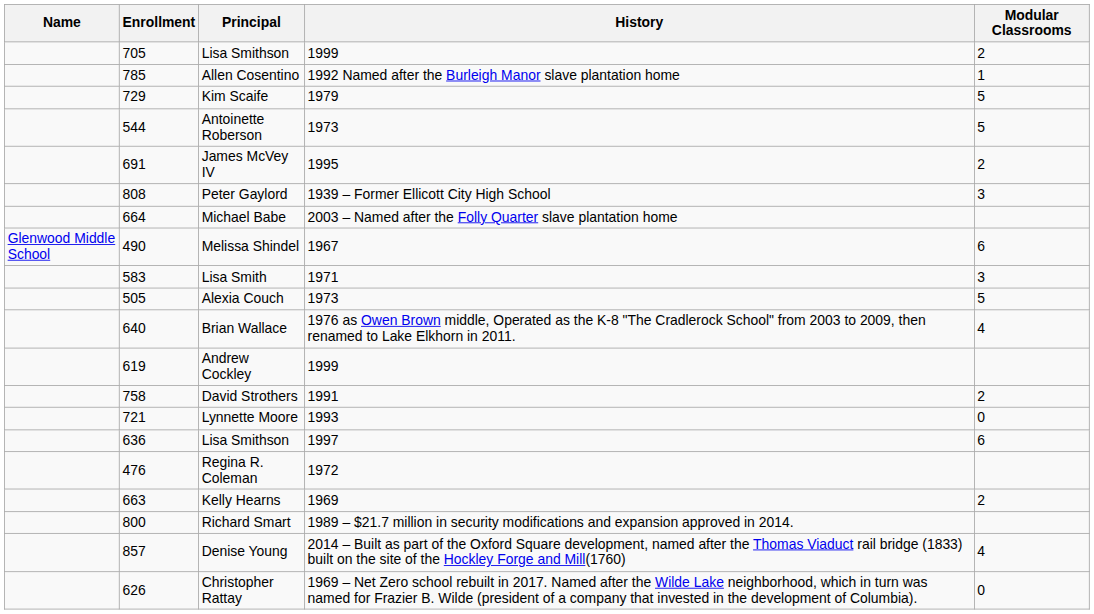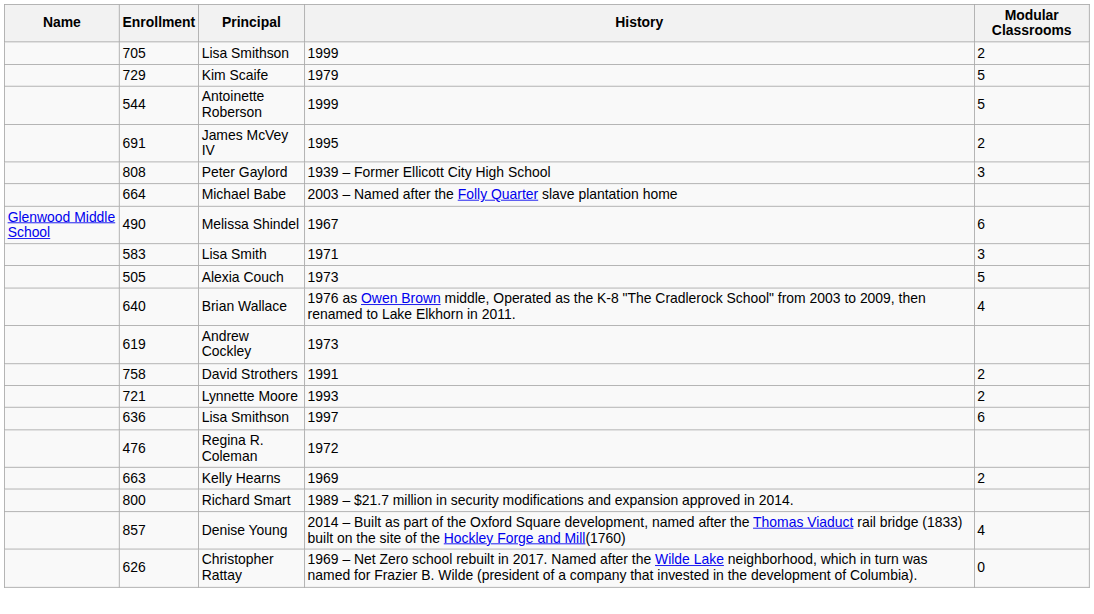 <table class="wikitable sortable">
 <tr>
 <th>Name</th>
 <th>Enrollment</th>
 <th>Principal</th>
 <th>History</th>
 <th>Modular Classrooms</th>
 </tr>
 <tr>
 <td></td>
 <td>705</td>
 <td>Lisa Smithson</td>
 <td>1999</td>
 <td>2</td>
 </tr>
 <tr>
 <td></td>
-<td>785</td>
-<td>Allen Cosentino</td>
-<td>1992 Named after the <a href='#'>Burleigh Manor</a> slave plantation home</td>
-<td>1</td>
-</tr>
-<tr>
-<td></td>
 <td>729</td>
 <td>Kim Scaife</td>
 <td>1979</td>
 <td>5</td>
 </tr>
 <tr>
 <td></td>
 <td>544</td>
 <td>Antoinette Roberson</td>
-<td>1973</td>
+<td>1999</td>
 <td>5</td>
 </tr>
 <tr>
 <td></td>
 <td>691</td>
 <td>James McVey IV</td>
 <td>1995</td>
 <td>2</td>
 </tr>
 <tr>
 <td></td>
 <td>808</td>
 <td>Peter Gaylord</td>
 <td>1939 – Former Ellicott City High School</td>
 <td>3</td>
 </tr>
 <tr>
 <td></td>
 <td>664</td>
 <td>Michael Babe</td>
 <td>2003 – Named after the <a href='#'>Folly Quarter</a> slave plantation home</td>
 <td></td>
 </tr>
 <tr>
 <td><a href='#'>Glenwood Middle School</a> </td>
 <td>490</td>
 <td>Melissa Shindel</td>
 <td>1967</td>
 <td>6</td>
 </tr>
 <tr>
 <td></td>
 <td>583</td>
 <td>Lisa Smith</td>
 <td>1971</td>
 <td>3</td>
 </tr>
 <tr>
 <td></td>
 <td>505</td>
 <td>Alexia Couch</td>
 <td>1973</td>
 <td>5</td>
 </tr>
 <tr>
 <td></td>
 <td>640</td>
 <td>Brian Wallace</td>
 <td>1976 as <a href='#'>Owen Brown</a> middle, Operated as the K-8 "The Cradlerock School" from 2003 to 2009, then renamed to Lake Elkhorn in 2011.</td>
 <td>4</td>
 </tr>
 <tr>
 <td></td>
 <td>619</td>
 <td>Andrew Cockley</td>
-<td>1999</td>
+<td>1973</td>
 <td></td>
 </tr>
 <tr>
 <td></td>
 <td>758</td>
 <td>David Strothers</td>
 <td>1991</td>
 <td>2</td>
 </tr>
 <tr>
 <td></td>
 <td>721</td>
 <td>Lynnette Moore</td>
 <td>1993</td>
-<td>0</td>
+<td>2</td>
 </tr>
 <tr>
 <td></td>
 <td>636</td>
 <td>Lisa Smithson</td>
 <td>1997</td>
 <td>6</td>
 </tr>
 <tr>
 <td></td>
 <td>476</td>
 <td>Regina R. Coleman</td>
 <td>1972</td>
 <td></td>
 </tr>
 <tr>
 <td></td>
 <td>663</td>
 <td>Kelly Hearns</td>
 <td>1969</td>
 <td>2</td>
 </tr>
 <tr>
 <td></td>
 <td>800</td>
 <td>Richard Smart</td>
 <td>1989 – $21.7 million in security modifications and expansion approved in 2014.</td>
 <td></td>
 </tr>
 <tr>
 <td></td>
 <td>857</td>
 <td>Denise Young</td>
 <td>2014 – Built as part of the Oxford Square development, named after the <a href='#'>Thomas Viaduct</a> rail bridge (1833) built on the site of the <a href='#'>Hockley Forge and Mill</a>(1760)</td>
 <td>4</td>
 </tr>
 <tr>
 <td></td>
 <td>626</td>
 <td>Christopher Rattay</td>
 <td>1969 – Net Zero school rebuilt in 2017. Named after the <a href='#'>Wilde Lake</a> neighborhood, which in turn was named for Frazier B. Wilde (president of a company that invested in the development of Columbia).</td>
 <td>0</td>
 </tr>
 </table>
